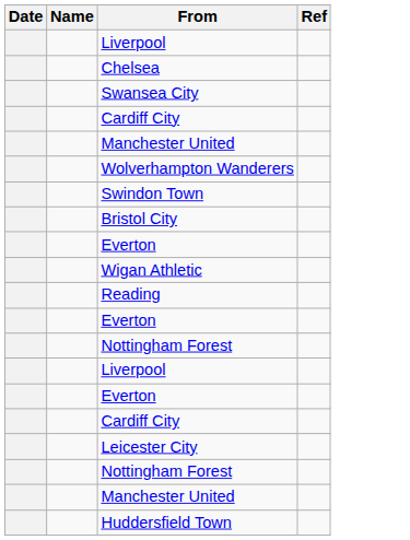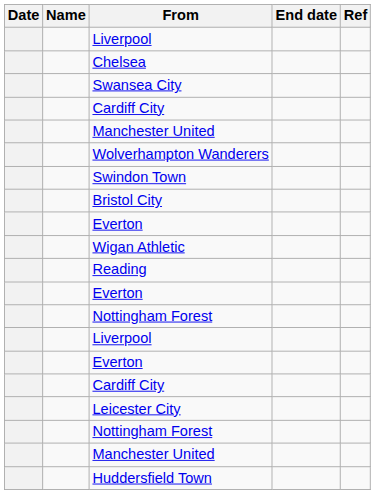 <table class="wikitable sortable plainrowheaders">
 <tr>
 <th scope=col>Date</th>
 <th scope=col>Name</th>
 <th scope=col>From</th>
+<th scope=col>End date</th>
 <th scope=col class=unsortable>Ref</th>
 </tr>
 <tr>
 <th scope=row></th>
 <td></td>
 <td><a href='#'>Liverpool</a></td>
+<td></td>
 <td style="text-align:center;"></td>
 </tr>
 <tr>
 <th scope=row></th>
 <td></td>
 <td><a href='#'>Chelsea</a></td>
+<td></td>
 <td style="text-align:center;"></td>
 </tr>
 <tr>
 <th scope=row></th>
 <td></td>
 <td><a href='#'>Swansea City</a></td>
+<td></td>
 <td style="text-align:center;"></td>
 </tr>
 <tr>
 <th scope=row></th>
 <td></td>
 <td><a href='#'>Cardiff City</a></td>
+<td></td>
 <td style="text-align:center;"></td>
 </tr>
 <tr>
 <th scope=row></th>
 <td></td>
 <td><a href='#'>Manchester United</a></td>
+<td></td>
 <td style="text-align:center;"></td>
 </tr>
 <tr>
 <th scope=row></th>
 <td></td>
 <td><a href='#'>Wolverhampton Wanderers</a></td>
+<td></td>
 <td style="text-align:center;"></td>
 </tr>
 <tr>
 <th scope=row></th>
 <td></td>
 <td><a href='#'>Swindon Town</a></td>
+<td></td>
 <td style="text-align:center;"></td>
 </tr>
 <tr>
 <th scope=row></th>
 <td></td>
 <td><a href='#'>Bristol City</a></td>
+<td></td>
 <td style="text-align:center;"></td>
 </tr>
 <tr>
 <th scope=row></th>
 <td></td>
 <td><a href='#'>Everton</a></td>
+<td></td>
 <td style="text-align:center;"></td>
 </tr>
 <tr>
 <th scope=row></th>
 <td></td>
 <td><a href='#'>Wigan Athletic</a></td>
+<td></td>
 <td style="text-align:center;"></td>
 </tr>
 <tr>
 <th scope=row></th>
 <td></td>
 <td><a href='#'>Reading</a></td>
+<td></td>
 <td style="text-align:center;"></td>
 </tr>
 <tr>
 <th scope=row></th>
 <td></td>
 <td><a href='#'>Everton</a></td>
+<td></td>
 <td style="text-align:center;"></td>
 </tr>
 <tr>
 <th scope=row></th>
 <td></td>
 <td><a href='#'>Nottingham Forest</a></td>
+<td></td>
 <td style="text-align:center;"></td>
 </tr>
 <tr>
 <th scope=row></th>
 <td></td>
 <td><a href='#'>Liverpool</a></td>
+<td></td>
 <td style="text-align:center;"></td>
 </tr>
 <tr>
 <th scope=row></th>
 <td></td>
 <td><a href='#'>Everton</a></td>
+<td></td>
 <td style="text-align:center;"></td>
 </tr>
 <tr>
 <th scope=row></th>
 <td></td>
 <td><a href='#'>Cardiff City</a></td>
+<td></td>
 <td style="text-align:center;"></td>
 </tr>
 <tr>
 <th scope=row></th>
 <td></td>
 <td><a href='#'>Leicester City</a></td>
+<td></td>
 <td style="text-align:center;"></td>
 </tr>
 <tr>
 <th scope=row></th>
 <td></td>
 <td><a href='#'>Nottingham Forest</a></td>
+<td></td>
 <td style="text-align:center;"></td>
 </tr>
 <tr>
 <th scope=row></th>
 <td></td>
 <td><a href='#'>Manchester United</a></td>
+<td></td>
 <td style="text-align:center;"></td>
 </tr>
 <tr>
 <th scope=row></th>
 <td></td>
 <td><a href='#'>Huddersfield Town</a></td>
+<td></td>
 <td style="text-align:center;"></td>
 </tr>
 </table>
